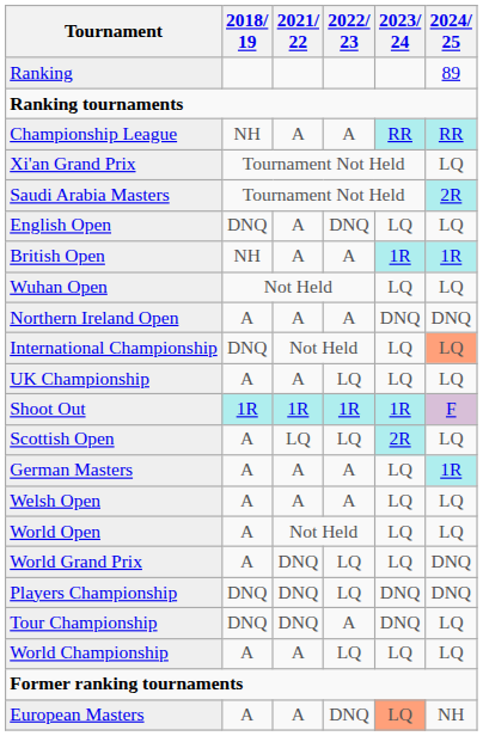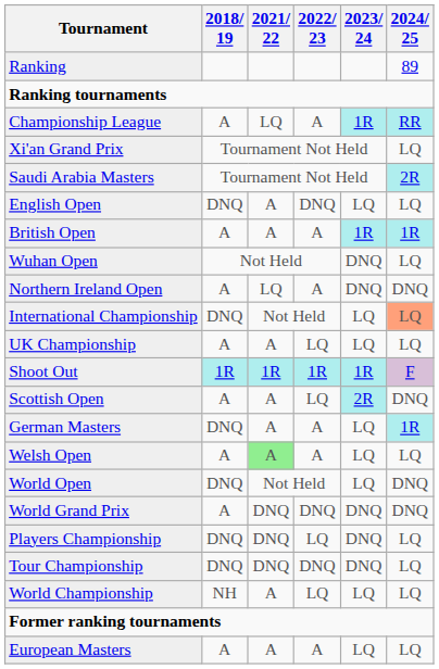 <table class="wikitable" style="font-size:85%;">
 <tr>
 <th>Tournament</th>
 <th><a href='#'>2018/<br>19</a></th>
 <th><a href='#'>2021/<br>22</a></th>
 <th><a href='#'>2022/<br>23</a></th>
 <th><a href='#'>2023/<br>24</a></th>
 <th><a href='#'>2024/<br>25</a></th>
 </tr>
 <tr>
 <td style="background:#EFEFEF;"><a href='#'>Ranking</a></td>
 <td align="center"></td>
 <td align="center"></td>
 <td align="center"></td>
 <td align="center"></td>
 <td align="center"><a href='#'>89</a></td>
 </tr>
 <tr>
 <td colspan="10"><strong>Ranking tournaments</strong></td>
 </tr>
 <tr>
 <td style="background:#EFEFEF;"><a href='#'>Championship League</a></td>
-<td align="center" style="color:#555555;">NH</td>
 <td align="center" style="color:#555555;">A</td>
+<td align="center" style="color:#555555;">LQ</td>
 <td align="center" style="color:#555555;">A</td>
-<td align="center" style="background:#afeeee;"><a href='#'>RR</a></td>
+<td align="center" style="background:#afeeee;"><a href='#'>1R</a></td>
 <td align="center" style="background:#afeeee;"><a href='#'>RR</a></td>
 </tr>
 <tr>
 <td style="background:#EFEFEF;"><a href='#'>Xi'an Grand Prix</a></td>
 <td align="center" colspan="4" style="color:#555555;">Tournament Not Held</td>
 <td align="center" style="color:#555555;">LQ</td>
 </tr>
 <tr>
 <td style="background:#EFEFEF;"><a href='#'>Saudi Arabia Masters</a></td>
 <td align="center" colspan="4" style="color:#555555;">Tournament Not Held</td>
 <td align="center" style="background:#afeeee;"><a href='#'>2R</a></td>
 </tr>
 <tr>
 <td style="background:#EFEFEF;"><a href='#'>English Open</a></td>
 <td align="center" style="color:#555555;">DNQ</td>
 <td align="center" style="color:#555555;">A</td>
 <td align="center" style="color:#555555;">DNQ</td>
 <td align="center" style="color:#555555;">LQ</td>
 <td align="center" style="color:#555555;">LQ</td>
 </tr>
 <tr>
 <td style="background:#EFEFEF;"><a href='#'>British Open</a></td>
-<td align="center" style="color:#555555;">NH</td>
+<td align="center" style="color:#555555;">A</td>
 <td align="center" style="color:#555555;">A</td>
 <td align="center" style="color:#555555;">A</td>
 <td align="center" style="background:#afeeee;"><a href='#'>1R</a></td>
 <td align="center" style="background:#afeeee;"><a href='#'>1R</a></td>
 </tr>
 <tr>
 <td style="background:#EFEFEF;"><a href='#'>Wuhan Open</a></td>
 <td align="center" colspan="3" style="color:#555555;">Not Held</td>
-<td align="center" style="color:#555555;">LQ</td>
+<td align="center" style="color:#555555;">DNQ</td>
 <td align="center" style="color:#555555;">LQ</td>
 </tr>
 <tr>
 <td style="background:#EFEFEF;"><a href='#'>Northern Ireland Open</a></td>
 <td align="center" style="color:#555555;">A</td>
-<td align="center" style="color:#555555;">A</td>
+<td align="center" style="color:#555555;">LQ</td>
 <td align="center" style="color:#555555;">A</td>
 <td align="center" style="color:#555555;">DNQ</td>
 <td align="center" style="color:#555555;">DNQ</td>
 </tr>
 <tr>
 <td style="background:#EFEFEF;"><a href='#'>International Championship</a></td>
 <td align="center" style="color:#555555;">DNQ</td>
 <td align="center" colspan="2" style="color:#555555;">Not Held</td>
 <td align="center" style="color:#555555;">LQ</td>
 <td align="center" style="background: lightsalmon; color:#555555;">LQ</td>
 </tr>
 <tr>
 <td style="background:#EFEFEF;"><a href='#'>UK Championship</a></td>
 <td align="center" style="color:#555555;">A</td>
 <td align="center" style="color:#555555;">A</td>
 <td align="center" style="color:#555555;">LQ</td>
 <td align="center" style="color:#555555;">LQ</td>
 <td align="center" style="color:#555555;">LQ</td>
 </tr>
 <tr>
 <td style="background:#EFEFEF;"><a href='#'>Shoot Out</a></td>
 <td align="center" style="background:#afeeee;"><a href='#'>1R</a></td>
 <td align="center" style="background:#afeeee;"><a href='#'>1R</a></td>
 <td align="center" style="background:#afeeee;"><a href='#'>1R</a></td>
 <td align="center" style="background:#afeeee;"><a href='#'>1R</a></td>
 <td align="center" style="background:thistle;"><a href='#'>F</a></td>
 </tr>
 <tr>
 <td style="background:#EFEFEF;"><a href='#'>Scottish Open</a></td>
 <td align="center" style="color:#555555;">A</td>
-<td align="center" style="color:#555555;">LQ</td>
+<td align="center" style="color:#555555;">A</td>
 <td align="center" style="color:#555555;">LQ</td>
 <td align="center" style="background:#afeeee;"><a href='#'>2R</a></td>
-<td align="center" style="color:#555555;">LQ</td>
+<td align="center" style="color:#555555;">DNQ</td>
 </tr>
 <tr>
 <td style="background:#EFEFEF;"><a href='#'>German Masters</a></td>
-<td align="center" style="color:#555555;">A</td>
+<td align="center" style="color:#555555;">DNQ</td>
 <td align="center" style="color:#555555;">A</td>
 <td align="center" style="color:#555555;">A</td>
 <td align="center" style="color:#555555;">LQ</td>
 <td align="center" style="background:#afeeee;"><a href='#'>1R</a></td>
 </tr>
 <tr>
 <td style="background:#EFEFEF;"><a href='#'>Welsh Open</a></td>
 <td align="center" style="color:#555555;">A</td>
-<td align="center" style="color:#555555;">A</td>
+<td align="center" style="background: lightgreen; color:#555555;">A</td>
 <td align="center" style="color:#555555;">A</td>
 <td align="center" style="color:#555555;">LQ</td>
 <td align="center" style="color:#555555;">LQ</td>
 </tr>
 <tr>
 <td style="background:#EFEFEF;"><a href='#'>World Open</a></td>
-<td align="center" style="color:#555555;">A</td>
+<td align="center" style="color:#555555;">DNQ</td>
 <td align="center" colspan="2" style="color:#555555;">Not Held</td>
 <td align="center" style="color:#555555;">LQ</td>
-<td align="center" style="color:#555555;">LQ</td>
+<td align="center" style="color:#555555;">DNQ</td>
 </tr>
 <tr>
 <td style="background:#EFEFEF;"><a href='#'>World Grand Prix</a></td>
 <td align="center" style="color:#555555;">A</td>
 <td align="center" style="color:#555555;">DNQ</td>
-<td align="center" style="color:#555555;">LQ</td>
-<td align="center" style="color:#555555;">LQ</td>
+<td align="center" style="color:#555555;">DNQ</td>
+<td align="center" style="color:#555555;">DNQ</td>
 <td align="center" style="color:#555555;">DNQ</td>
 </tr>
 <tr>
 <td style="background:#EFEFEF;"><a href='#'>Players Championship</a></td>
 <td align="center" style="color:#555555;">DNQ</td>
 <td align="center" style="color:#555555;">DNQ</td>
 <td align="center" style="color:#555555;">LQ</td>
 <td align="center" style="color:#555555;">DNQ</td>
-<td align="center" style="color:#555555;">DNQ</td>
+<td align="center" style="color:#555555;">LQ</td>
 </tr>
 <tr>
 <td style="background:#EFEFEF;"><a href='#'>Tour Championship</a></td>
 <td align="center" style="color:#555555;">DNQ</td>
 <td align="center" style="color:#555555;">DNQ</td>
-<td align="center" style="color:#555555;">A</td>
+<td align="center" style="color:#555555;">DNQ</td>
 <td align="center" style="color:#555555;">DNQ</td>
 <td align="center" style="color:#555555;">LQ</td>
 </tr>
 <tr>
 <td style="background:#EFEFEF;"><a href='#'>World Championship</a></td>
-<td align="center" style="color:#555555;">A</td>
+<td align="center" style="color:#555555;">NH</td>
 <td align="center" style="color:#555555;">A</td>
 <td align="center" style="color:#555555;">LQ</td>
 <td align="center" style="color:#555555;">LQ</td>
 <td align="center" style="color:#555555;">LQ</td>
 </tr>
 <tr>
 <td colspan="10"><strong>Former ranking tournaments</strong></td>
 </tr>
 <tr>
 <td style="background:#EFEFEF;"><a href='#'>European Masters</a></td>
 <td align="center" style="color:#555555;">A</td>
 <td align="center" style="color:#555555;">A</td>
-<td align="center" style="color:#555555;">DNQ</td>
-<td align="center" style="background: lightsalmon; color:#555555;">LQ</td>
-<td align="center" style="color:#555555;">NH</td>
+<td align="center" style="color:#555555;">A</td>
+<td align="center" style="color:#555555;">LQ</td>
+<td align="center" style="color:#555555;">LQ</td>
 </tr>
 </table>
